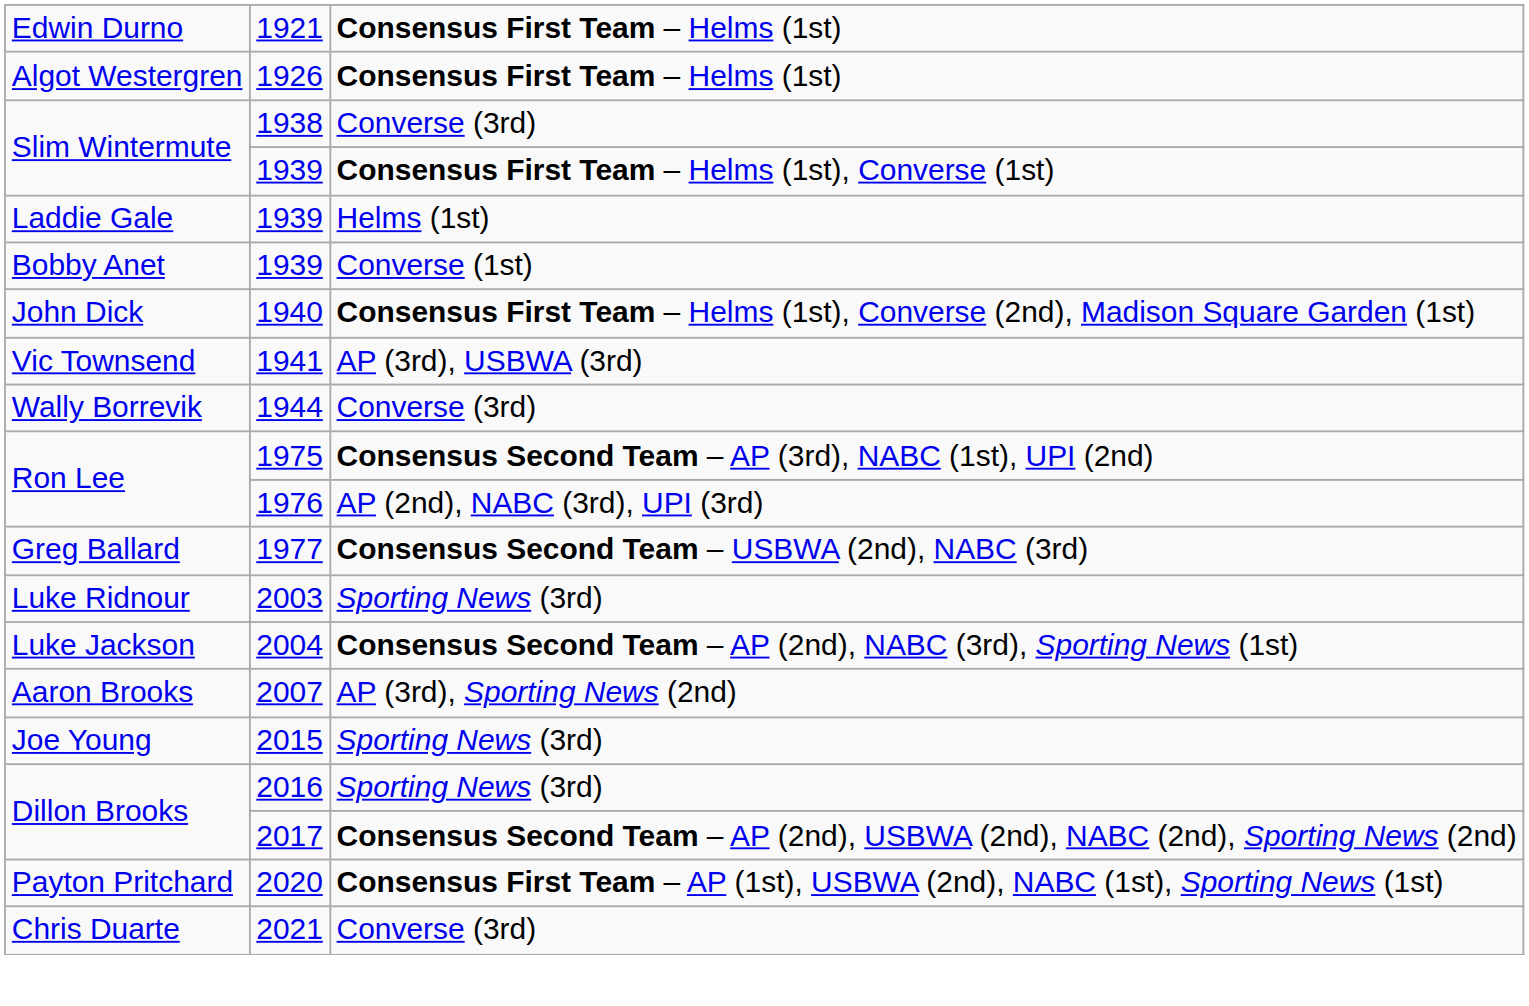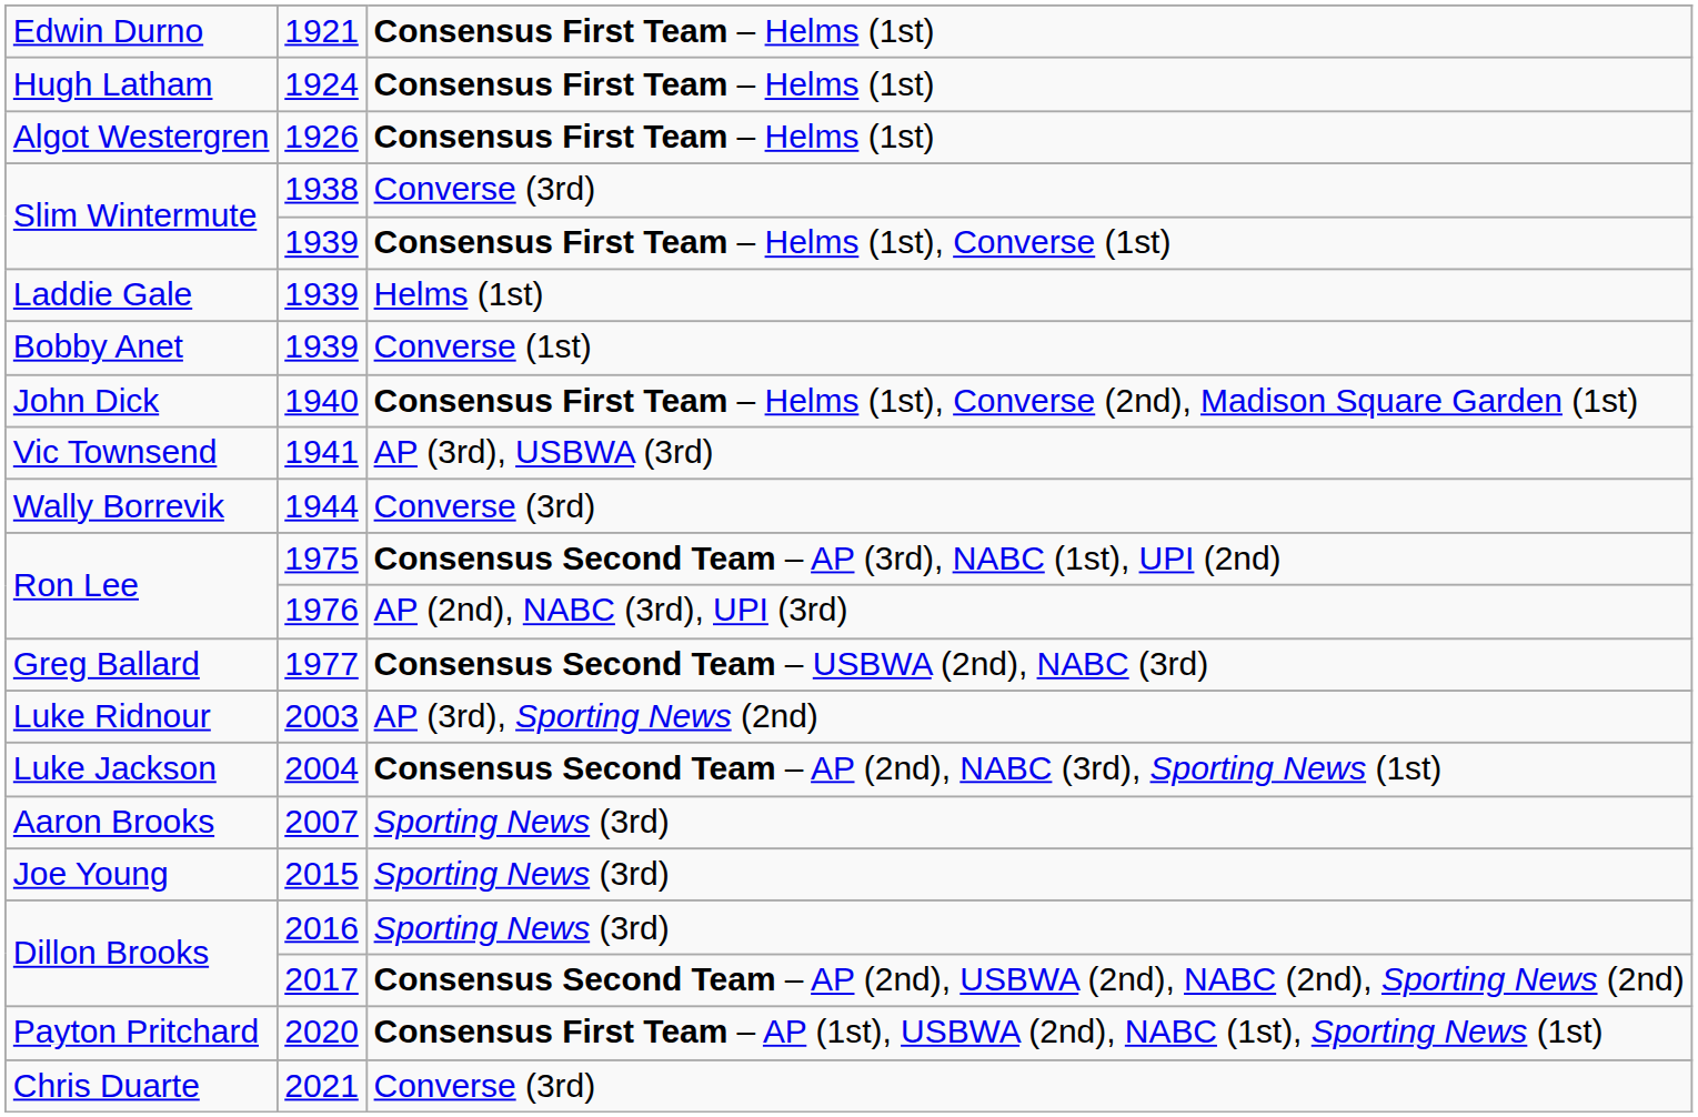 <table class="wikitable">
 <tr>
 <td><a href='#'>Edwin Durno</a></td>
 <td><a href='#'>1921</a></td>
+<td><strong>Consensus First Team</strong> – <a href='#'>Helms</a> (1st)</td>
+</tr>
+<tr>
+<td><a href='#'>Hugh Latham</a></td>
+<td><a href='#'>1924</a></td>
 <td><strong>Consensus First Team</strong> – <a href='#'>Helms</a> (1st)</td>
 </tr>
 <tr>
 <td><a href='#'>Algot Westergren</a></td>
 <td><a href='#'>1926</a></td>
 <td><strong>Consensus First Team</strong> – <a href='#'>Helms</a> (1st)</td>
 </tr>
 <tr>
 <td rowspan=2><a href='#'>Slim Wintermute</a></td>
 <td><a href='#'>1938</a></td>
 <td><a href='#'>Converse</a> (3rd)</td>
 </tr>
 <tr>
 <td><a href='#'>1939</a></td>
 <td><strong>Consensus First Team</strong> – <a href='#'>Helms</a> (1st), <a href='#'>Converse</a> (1st)</td>
 </tr>
 <tr>
 <td><a href='#'>Laddie Gale</a></td>
 <td><a href='#'>1939</a></td>
 <td><a href='#'>Helms</a> (1st)</td>
 </tr>
 <tr>
 <td><a href='#'>Bobby Anet</a></td>
 <td><a href='#'>1939</a></td>
 <td><a href='#'>Converse</a> (1st)</td>
 </tr>
 <tr>
 <td><a href='#'>John Dick</a></td>
 <td><a href='#'>1940</a></td>
 <td><strong>Consensus First Team</strong> – <a href='#'>Helms</a> (1st), <a href='#'>Converse</a> (2nd), <a href='#'>Madison Square Garden</a> (1st)</td>
 </tr>
 <tr>
 <td><a href='#'>Vic Townsend</a></td>
 <td><a href='#'>1941</a></td>
 <td><a href='#'>AP</a> (3rd), <a href='#'>USBWA</a> (3rd)</td>
 </tr>
 <tr>
 <td><a href='#'>Wally Borrevik</a></td>
 <td><a href='#'>1944</a></td>
 <td><a href='#'>Converse</a> (3rd)</td>
 </tr>
 <tr>
 <td rowspan=2><a href='#'>Ron Lee</a></td>
 <td><a href='#'>1975</a></td>
 <td><strong>Consensus Second Team</strong> – <a href='#'>AP</a> (3rd),  <a href='#'>NABC</a> (1st), <a href='#'>UPI</a> (2nd)</td>
 </tr>
 <tr>
 <td><a href='#'>1976</a></td>
 <td><a href='#'>AP</a> (2nd), <a href='#'>NABC</a> (3rd), <a href='#'>UPI</a> (3rd)</td>
 </tr>
 <tr>
 <td><a href='#'>Greg Ballard</a></td>
 <td><a href='#'>1977</a></td>
 <td><strong>Consensus Second Team</strong> – <a href='#'>USBWA</a> (2nd), <a href='#'>NABC</a> (3rd)</td>
 </tr>
 <tr>
 <td><a href='#'>Luke Ridnour</a></td>
 <td><a href='#'>2003</a></td>
-<td><em><a href='#'>Sporting News</a></em> (3rd)</td>
+<td><a href='#'>AP</a> (3rd), <em><a href='#'>Sporting News</a></em> (2nd)</td>
 </tr>
 <tr>
 <td><a href='#'>Luke Jackson</a></td>
 <td><a href='#'>2004</a></td>
 <td><strong>Consensus Second Team</strong> – <a href='#'>AP</a> (2nd), <a href='#'>NABC</a> (3rd), <em><a href='#'>Sporting News</a></em> (1st)</td>
 </tr>
 <tr>
 <td><a href='#'>Aaron Brooks</a></td>
 <td><a href='#'>2007</a></td>
-<td><a href='#'>AP</a> (3rd), <em><a href='#'>Sporting News</a></em> (2nd)</td>
+<td><em><a href='#'>Sporting News</a></em> (3rd)</td>
 </tr>
 <tr>
 <td><a href='#'>Joe Young</a></td>
 <td><a href='#'>2015</a></td>
 <td><em><a href='#'>Sporting News</a></em> (3rd)</td>
 </tr>
 <tr>
 <td rowspan=2><a href='#'>Dillon Brooks</a></td>
 <td><a href='#'>2016</a></td>
 <td><em><a href='#'>Sporting News</a></em> (3rd)</td>
 </tr>
 <tr>
 <td><a href='#'>2017</a></td>
 <td><strong>Consensus Second Team</strong> – <a href='#'>AP</a> (2nd), <a href='#'>USBWA</a> (2nd), <a href='#'>NABC</a> (2nd), <em><a href='#'>Sporting News</a></em> (2nd)</td>
 </tr>
 <tr>
 <td><a href='#'>Payton Pritchard</a></td>
 <td><a href='#'>2020</a></td>
 <td><strong>Consensus First Team</strong> – <a href='#'>AP</a> (1st), <a href='#'>USBWA</a> (2nd), <a href='#'>NABC</a> (1st), <em><a href='#'>Sporting News</a></em> (1st)</td>
 </tr>
 <tr>
 <td><a href='#'>Chris Duarte</a></td>
 <td><a href='#'>2021</a></td>
 <td><a href='#'>Converse</a> (3rd)</td>
 </tr>
 <tr>
 </tr>
 </table>
